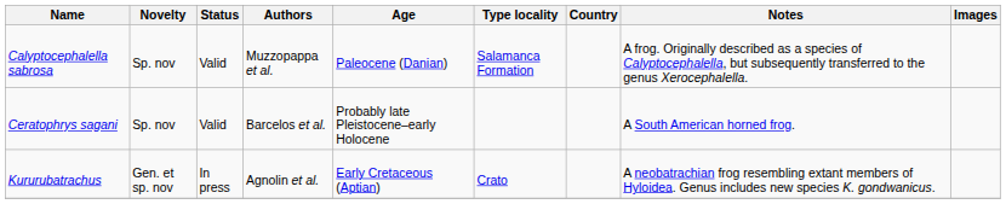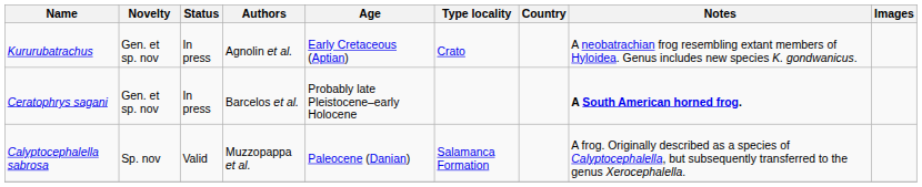 <table class="wikitable sortable"  style="margin:auto; width:100%;">
 <tr>
 <th>Name</th>
 <th>Novelty</th>
 <th>Status</th>
 <th>Authors</th>
 <th>Age</th>
 <th>Type locality</th>
 <th>Country</th>
 <th>Notes</th>
 <th>Images</th>
 </tr>
 <tr>
+<td><br><em><a href='#'>Kururubatrachus</a></em></td>
+<td><br>Gen. et sp. nov</td>
+<td><br>In press</td>
+<td><br>Agnolin <em>et al.</em></td>
+<td><br><a href='#'>Early Cretaceous</a> (<a href='#'>Aptian</a>)</td>
+<td><br><a href='#'>Crato</a></td>
+<td><br></td>
+<td><br>A <a href='#'>neobatrachian</a> frog resembling extant members of <a href='#'>Hyloidea</a>. Genus includes new species <em>K. gondwanicus</em>.</td>
+<td></td>
+</tr>
+<tr>
+<td><br><em><a href='#'>Ceratophrys sagani</a></em></td>
+<td><br>Gen. et sp. nov</td>
+<td><br>In press</td>
+<td><br>Barcelos <em>et al.</em></td>
+<td><br>Probably late Pleistocene–early Holocene</td>
+<td></td>
+<td><br></td>
+<td><strong><br>A <a href='#'>South American horned frog</a>.</strong></td>
+<td></td>
+</tr>
+<tr>
 <td><br><em><a href='#'>Calyptocephalella sabrosa</a></em></td>
 <td><br>Sp. nov</td>
 <td><br>Valid</td>
 <td><br>Muzzopappa <em>et al.</em></td>
 <td><br><a href='#'>Paleocene</a> (<a href='#'>Danian</a>)</td>
 <td><br><a href='#'>Salamanca Formation</a></td>
 <td><br></td>
 <td><br>A frog. Originally described as a species of <em><a href='#'>Calyptocephalella</a></em>, but subsequently transferred to the genus <em>Xerocephalella</em>.</td>
 <td></td>
 </tr>
 <tr>
-<td><br><em><a href='#'>Ceratophrys sagani</a></em></td>
-<td><br>Sp. nov</td>
-<td><br>Valid</td>
-<td><br>Barcelos <em>et al.</em></td>
-<td><br>Probably late Pleistocene–early Holocene</td>
-<td></td>
-<td><br></td>
-<td><br>A <a href='#'>South American horned frog</a>.</td>
-<td></td>
-</tr>
-<tr>
-<td><br><em><a href='#'>Kururubatrachus</a></em></td>
-<td><br>Gen. et sp. nov</td>
-<td><br>In press</td>
-<td><br>Agnolin <em>et al.</em></td>
-<td><br><a href='#'>Early Cretaceous</a> (<a href='#'>Aptian</a>)</td>
-<td><br><a href='#'>Crato</a></td>
-<td><br></td>
-<td><br>A <a href='#'>neobatrachian</a> frog resembling extant members of <a href='#'>Hyloidea</a>. Genus includes new species <em>K. gondwanicus</em>.</td>
-<td></td>
-</tr>
-<tr>
 </tr>
 </table>
